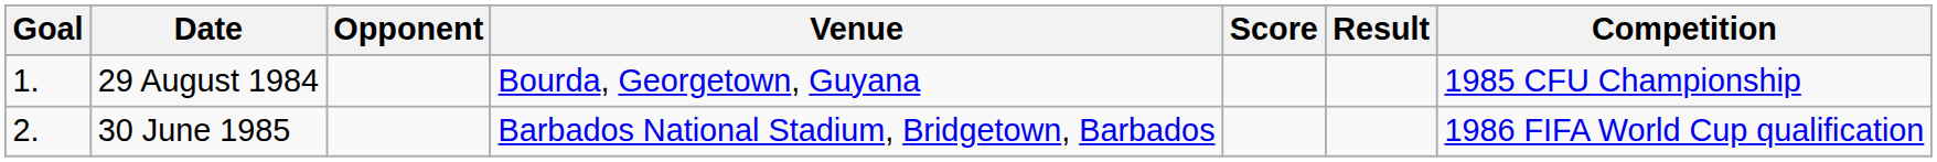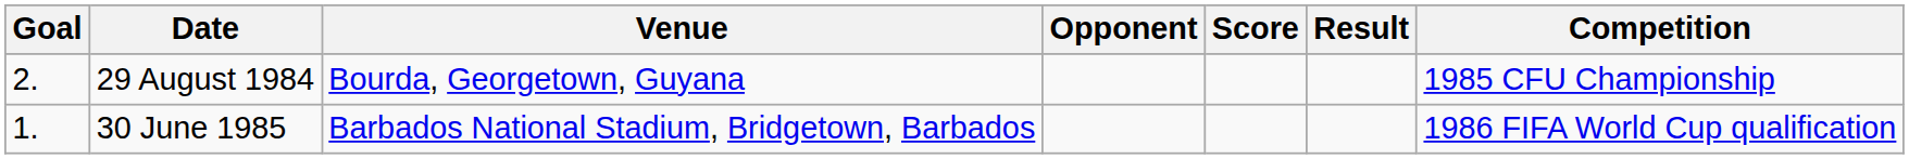 <table class="wikitable collapsible">
 <tr>
 <th>Goal</th>
 <th>Date</th>
+<th>Venue</th>
 <th>Opponent</th>
-<th>Venue</th>
 <th>Score</th>
 <th>Result</th>
 <th>Competition</th>
 </tr>
 <tr>
-<td>1.</td>
+<td>2.</td>
 <td>29 August 1984</td>
+<td><a href='#'>Bourda</a>, <a href='#'>Georgetown</a>, <a href='#'>Guyana</a></td>
 <td></td>
-<td><a href='#'>Bourda</a>, <a href='#'>Georgetown</a>, <a href='#'>Guyana</a></td>
 <td></td>
 <td></td>
 <td><a href='#'>1985 CFU Championship</a></td>
 </tr>
 <tr>
-<td>2.</td>
+<td>1.</td>
 <td>30 June 1985</td>
+<td><a href='#'>Barbados National Stadium</a>, <a href='#'>Bridgetown</a>, <a href='#'>Barbados</a></td>
 <td></td>
-<td><a href='#'>Barbados National Stadium</a>, <a href='#'>Bridgetown</a>, <a href='#'>Barbados</a></td>
 <td></td>
 <td></td>
 <td><a href='#'>1986 FIFA World Cup qualification</a></td>
 </tr>
 </table>
